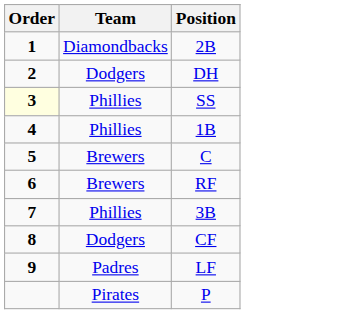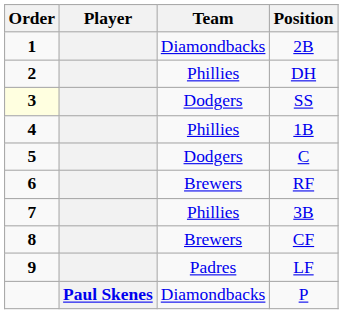 <table class="wikitable sortable plainrowheaders" style="text-align:center;">
 <tr>
 <th scope="col">Order</th>
+<th scope="col">Player</th>
 <th scope="col">Team</th>
 <th scope="col">Position</th>
 </tr>
 <tr>
 <td><strong>1</strong></td>
+<th scope="row" style="text-align:center"></th>
 <td><a href='#'>Diamondbacks</a></td>
 <td><a href='#'>2B</a></td>
 </tr>
 <tr>
 <td><strong>2</strong></td>
-<td><a href='#'>Dodgers</a></td>
+<th scope="row" style="text-align:center"></th>
+<td><a href='#'>Phillies</a></td>
 <td><a href='#'>DH</a></td>
 </tr>
 <tr>
 <td style="background: lightyellow;"><strong>3</strong></td>
-<td><a href='#'>Phillies</a></td>
+<th scope="row" style="text-align:center"></th>
+<td><a href='#'>Dodgers</a></td>
 <td><a href='#'>SS</a></td>
 </tr>
 <tr>
 <td><strong>4</strong></td>
+<th scope="row" style="text-align:center"></th>
 <td><a href='#'>Phillies</a></td>
 <td><a href='#'>1B</a></td>
 </tr>
 <tr>
 <td><strong>5</strong></td>
-<td><a href='#'>Brewers</a></td>
+<th scope="row" style="text-align:center"></th>
+<td><a href='#'>Dodgers</a></td>
 <td><a href='#'>C</a></td>
 </tr>
 <tr>
 <td><strong>6</strong></td>
+<th scope="row" style="text-align:center"></th>
 <td><a href='#'>Brewers</a></td>
 <td><a href='#'>RF</a></td>
 </tr>
 <tr>
 <td><strong>7</strong></td>
+<th scope="row" style="text-align:center"></th>
 <td><a href='#'>Phillies</a></td>
 <td><a href='#'>3B</a></td>
 </tr>
 <tr>
 <td><strong>8</strong></td>
-<td><a href='#'>Dodgers</a></td>
+<th scope="row" style="text-align:center"></th>
+<td><a href='#'>Brewers</a></td>
 <td><a href='#'>CF</a></td>
 </tr>
 <tr>
 <td><strong>9</strong></td>
+<th scope="row" style="text-align:center"></th>
 <td><a href='#'>Padres</a></td>
 <td><a href='#'>LF</a></td>
 </tr>
 <tr>
 <td></td>
-<td><a href='#'>Pirates</a></td>
+<th scope="row" style="text-align:center"><a href='#'>Paul Skenes</a></th>
+<td><a href='#'>Diamondbacks</a></td>
 <td><a href='#'>P</a></td>
 </tr>
 </table>
